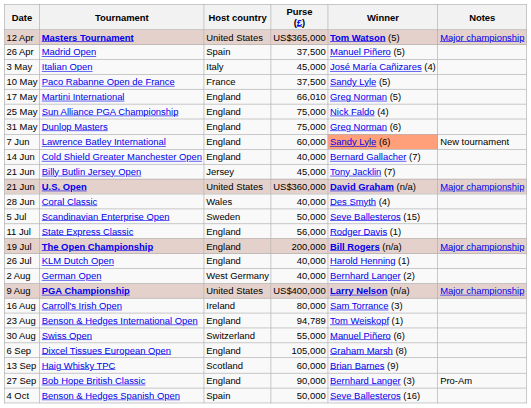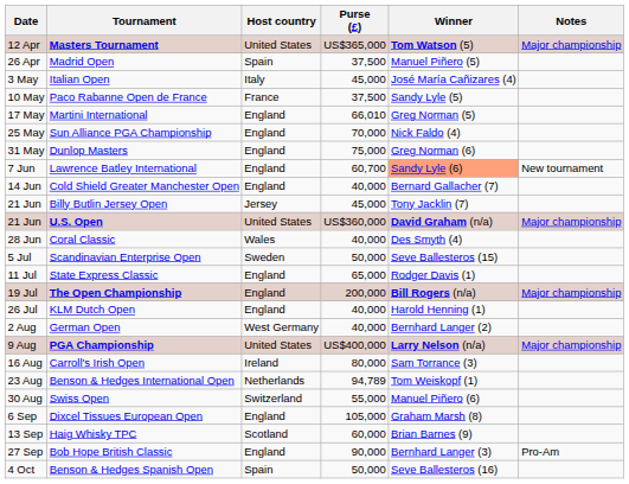 <table class="wikitable" style="font-size:95%">
 <tr>
 <th>Date</th>
 <th>Tournament</th>
 <th>Host country</th>
 <th>Purse<br>(<a href='#'>£</a>)</th>
 <th>Winner</th>
 <th>Notes</th>
 </tr>
 <tr style="background:#e5d1cb;">
 <td>12 Apr</td>
 <td><strong><a href='#'>Masters Tournament</a></strong></td>
 <td>United States</td>
 <td align=right>US$365,000</td>
 <td> <strong><a href='#'>Tom Watson</a></strong> (5)</td>
 <td><a href='#'>Major championship</a></td>
 </tr>
 <tr>
 <td>26 Apr</td>
 <td><a href='#'>Madrid Open</a></td>
 <td>Spain</td>
 <td align=right>37,500</td>
 <td> <a href='#'>Manuel Piñero</a> (5)</td>
 <td></td>
 </tr>
 <tr>
 <td>3 May</td>
 <td><a href='#'>Italian Open</a></td>
 <td>Italy</td>
 <td align=right>45,000</td>
 <td> <a href='#'>José María Cañizares</a> (4)</td>
 <td></td>
 </tr>
 <tr>
 <td>10 May</td>
 <td><a href='#'>Paco Rabanne Open de France</a></td>
 <td>France</td>
 <td align=right>37,500</td>
 <td> <a href='#'>Sandy Lyle</a> (5)</td>
 <td></td>
 </tr>
 <tr>
 <td>17 May</td>
 <td><a href='#'>Martini International</a></td>
 <td>England</td>
 <td align=right>66,010</td>
 <td> <a href='#'>Greg Norman</a> (5)</td>
 <td></td>
 </tr>
 <tr>
 <td>25 May</td>
 <td><a href='#'>Sun Alliance PGA Championship</a></td>
 <td>England</td>
-<td align=right>75,000</td>
+<td align=right>70,000</td>
 <td> <a href='#'>Nick Faldo</a> (4)</td>
 <td></td>
 </tr>
 <tr>
 <td>31 May</td>
 <td><a href='#'>Dunlop Masters</a></td>
 <td>England</td>
 <td align=right>75,000</td>
 <td> <a href='#'>Greg Norman</a> (6)</td>
 <td></td>
 </tr>
 <tr>
 <td>7 Jun</td>
 <td><a href='#'>Lawrence Batley International</a></td>
 <td>England</td>
-<td align=right>60,000</td>
+<td align=right>60,700</td>
 <td style="background: lightsalmon;"> <a href='#'>Sandy Lyle</a> (6)</td>
 <td>New tournament</td>
 </tr>
 <tr>
 <td>14 Jun</td>
 <td><a href='#'>Cold Shield Greater Manchester Open</a></td>
 <td>England</td>
 <td align=right>40,000</td>
 <td> <a href='#'>Bernard Gallacher</a> (7)</td>
 <td></td>
 </tr>
 <tr>
 <td>21 Jun</td>
 <td><a href='#'>Billy Butlin Jersey Open</a></td>
 <td>Jersey</td>
 <td align=right>45,000</td>
 <td> <a href='#'>Tony Jacklin</a> (7)</td>
 <td></td>
 </tr>
 <tr style="background:#e5d1cb;">
 <td>21 Jun</td>
 <td><strong><a href='#'>U.S. Open</a></strong></td>
 <td>United States</td>
 <td align=right>US$360,000</td>
 <td> <strong><a href='#'>David Graham</a></strong> (n/a)</td>
 <td><a href='#'>Major championship</a></td>
 </tr>
 <tr>
 <td>28 Jun</td>
 <td><a href='#'>Coral Classic</a></td>
 <td>Wales</td>
 <td align=right>40,000</td>
 <td> <a href='#'>Des Smyth</a> (4)</td>
 <td></td>
 </tr>
 <tr>
 <td>5 Jul</td>
 <td><a href='#'>Scandinavian Enterprise Open</a></td>
 <td>Sweden</td>
 <td align=right>50,000</td>
 <td> <a href='#'>Seve Ballesteros</a> (15)</td>
 <td></td>
 </tr>
 <tr>
 <td>11 Jul</td>
 <td><a href='#'>State Express Classic</a></td>
 <td>England</td>
-<td align=right>56,000</td>
+<td align=right>65,000</td>
 <td> <a href='#'>Rodger Davis</a> (1)</td>
 <td></td>
 </tr>
 <tr style="background:#e5d1cb;">
 <td>19 Jul</td>
 <td><strong><a href='#'>The Open Championship</a></strong></td>
 <td>England</td>
 <td align=right>200,000</td>
 <td> <strong><a href='#'>Bill Rogers</a></strong> (n/a)</td>
 <td><a href='#'>Major championship</a></td>
 </tr>
 <tr>
 <td>26 Jul</td>
 <td><a href='#'>KLM Dutch Open</a></td>
 <td>England</td>
 <td align=right>40,000</td>
 <td> <a href='#'>Harold Henning</a> (1)</td>
 <td></td>
 </tr>
 <tr>
 <td>2 Aug</td>
 <td><a href='#'>German Open</a></td>
 <td>West Germany</td>
 <td align=right>40,000</td>
 <td> <a href='#'>Bernhard Langer</a> (2)</td>
 <td></td>
 </tr>
 <tr style="background:#e5d1cb;">
 <td>9 Aug</td>
 <td><strong><a href='#'>PGA Championship</a></strong></td>
 <td>United States</td>
 <td align=right>US$400,000</td>
 <td> <strong><a href='#'>Larry Nelson</a></strong> (n/a)</td>
 <td><a href='#'>Major championship</a></td>
 </tr>
 <tr>
 <td>16 Aug</td>
 <td><a href='#'>Carroll's Irish Open</a></td>
 <td>Ireland</td>
 <td align=right>80,000</td>
 <td> <a href='#'>Sam Torrance</a> (3)</td>
 <td></td>
 </tr>
 <tr>
 <td>23 Aug</td>
 <td><a href='#'>Benson & Hedges International Open</a></td>
-<td>England</td>
+<td>Netherlands</td>
 <td align=right>94,789</td>
 <td> <a href='#'>Tom Weiskopf</a> (1)</td>
 <td></td>
 </tr>
 <tr>
 <td>30 Aug</td>
 <td><a href='#'>Swiss Open</a></td>
 <td>Switzerland</td>
 <td align=right>55,000</td>
 <td> <a href='#'>Manuel Piñero</a> (6)</td>
 <td></td>
 </tr>
 <tr>
 <td>6 Sep</td>
 <td><a href='#'>Dixcel Tissues European Open</a></td>
 <td>England</td>
 <td align=right>105,000</td>
 <td> <a href='#'>Graham Marsh</a> (8)</td>
 <td></td>
 </tr>
 <tr>
 <td>13 Sep</td>
 <td><a href='#'>Haig Whisky TPC</a></td>
 <td>Scotland</td>
 <td align=right>60,000</td>
 <td> <a href='#'>Brian Barnes</a> (9)</td>
 <td></td>
 </tr>
 <tr>
 <td>27 Sep</td>
 <td><a href='#'>Bob Hope British Classic</a></td>
 <td>England</td>
 <td align=right>90,000</td>
 <td> <a href='#'>Bernhard Langer</a> (3)</td>
 <td>Pro-Am</td>
 </tr>
 <tr>
 <td>4 Oct</td>
 <td><a href='#'>Benson & Hedges Spanish Open</a></td>
 <td>Spain</td>
 <td align=right>50,000</td>
 <td> <a href='#'>Seve Ballesteros</a> (16)</td>
 <td></td>
 </tr>
 </table>
